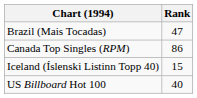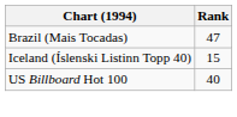 <table class="wikitable sortable">
 <tr>
 <th>Chart (1994)</th>
 <th>Rank</th>
 </tr>
 <tr>
 <td>Brazil (Mais Tocadas)</td>
 <td style="text-align:center;">47</td>
 </tr>
 <tr>
-<td>Canada Top Singles (<em>RPM</em>)</td>
-<td style="text-align:center;">86</td>
-</tr>
-<tr>
 <td>Iceland (Íslenski Listinn Topp 40)</td>
 <td style="text-align:center;">15</td>
 </tr>
 <tr>
 <td>US <em>Billboard</em> Hot 100</td>
 <td style="text-align:center;">40</td>
 </tr>
 </table>
